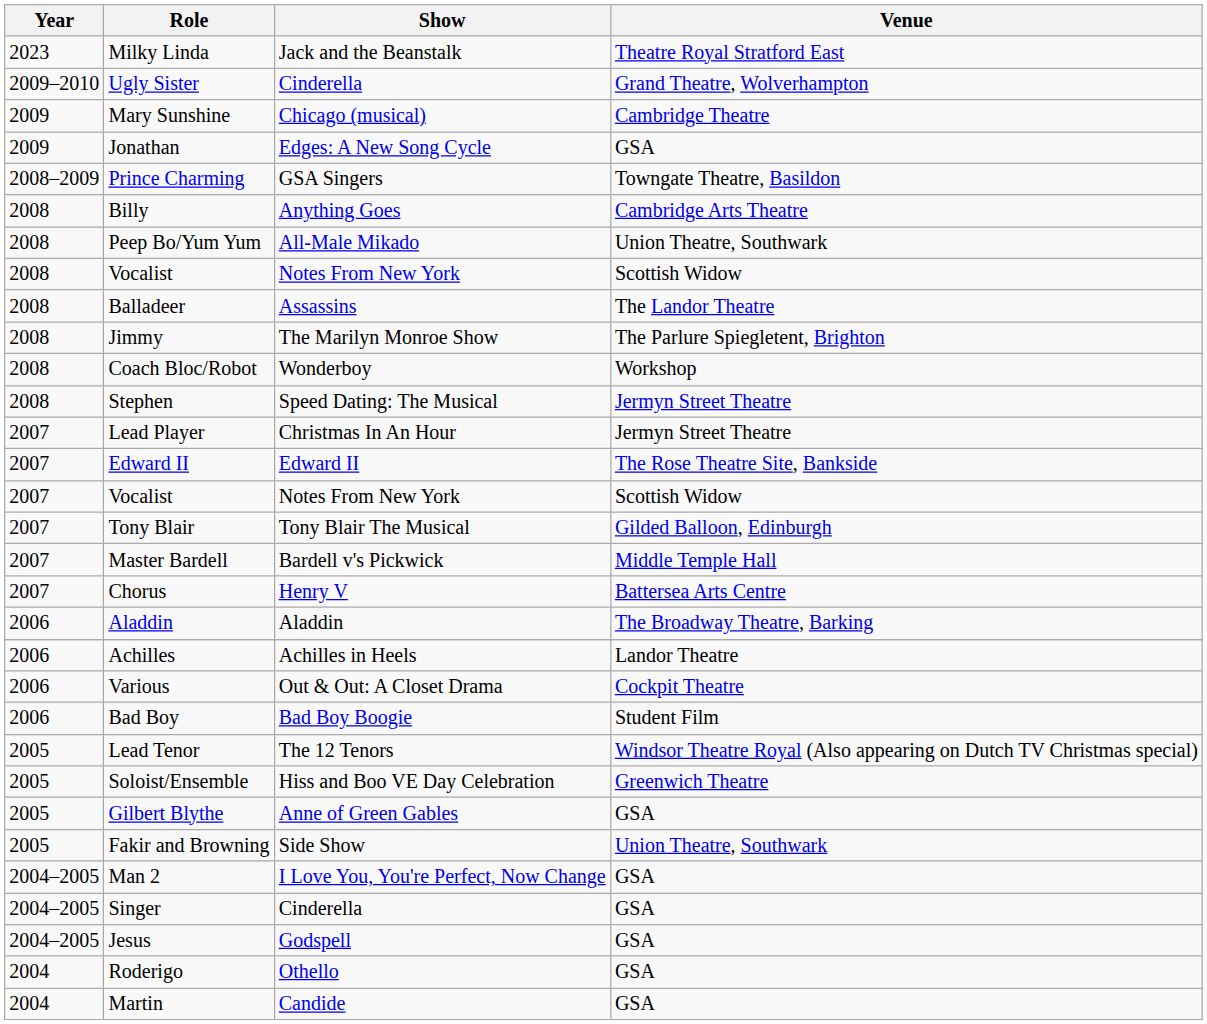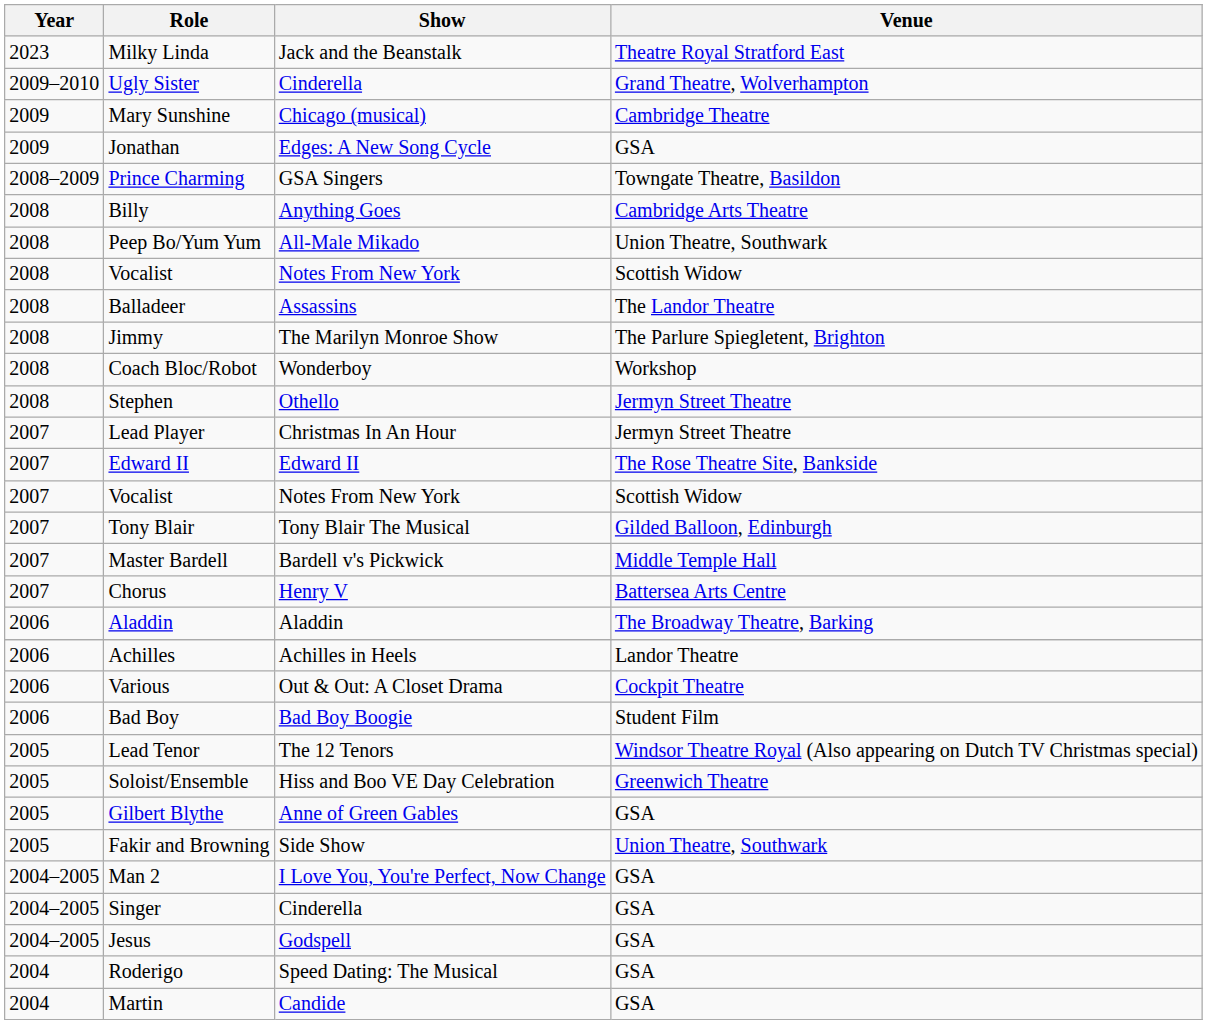 <table class="wikitable">
 <tr>
 <th>Year</th>
 <th>Role</th>
 <th>Show</th>
 <th>Venue</th>
 </tr>
 <tr>
 <td>2023</td>
 <td>Milky Linda</td>
 <td>Jack and the Beanstalk</td>
 <td><a href='#'>Theatre Royal Stratford East</a></td>
 </tr>
 <tr>
 <td>2009–2010</td>
 <td><a href='#'>Ugly Sister</a></td>
 <td><a href='#'>Cinderella</a></td>
 <td><a href='#'>Grand Theatre</a>, <a href='#'>Wolverhampton</a></td>
 </tr>
 <tr>
 <td>2009</td>
 <td>Mary Sunshine</td>
 <td><a href='#'>Chicago (musical)</a></td>
 <td><a href='#'>Cambridge Theatre</a></td>
 </tr>
 <tr>
 <td>2009</td>
 <td>Jonathan</td>
 <td><a href='#'>Edges: A New Song Cycle</a></td>
 <td>GSA</td>
 </tr>
 <tr>
 <td>2008–2009</td>
 <td><a href='#'>Prince Charming</a></td>
 <td>GSA Singers</td>
 <td>Towngate Theatre, <a href='#'>Basildon</a></td>
 </tr>
 <tr>
 <td>2008</td>
 <td>Billy</td>
 <td><a href='#'>Anything Goes</a></td>
 <td><a href='#'>Cambridge Arts Theatre</a></td>
 </tr>
 <tr>
 <td>2008</td>
 <td>Peep Bo/Yum Yum</td>
 <td><a href='#'>All-Male Mikado</a></td>
 <td>Union Theatre, Southwark</td>
 </tr>
 <tr>
 <td>2008</td>
 <td>Vocalist</td>
 <td><a href='#'>Notes From New York</a></td>
 <td>Scottish Widow</td>
 </tr>
 <tr>
 <td>2008</td>
 <td>Balladeer</td>
 <td><a href='#'>Assassins</a></td>
 <td>The <a href='#'>Landor Theatre</a></td>
 </tr>
 <tr>
 <td>2008</td>
 <td>Jimmy</td>
 <td>The Marilyn Monroe Show</td>
 <td>The Parlure Spiegletent, <a href='#'>Brighton</a></td>
 </tr>
 <tr>
 <td>2008</td>
 <td>Coach Bloc/Robot</td>
 <td>Wonderboy</td>
 <td>Workshop</td>
 </tr>
 <tr>
 <td>2008</td>
 <td>Stephen</td>
-<td>Speed Dating: The Musical</td>
+<td><a href='#'>Othello</a></td>
 <td><a href='#'>Jermyn Street Theatre</a></td>
 </tr>
 <tr>
 <td>2007</td>
 <td>Lead Player</td>
 <td>Christmas In An Hour</td>
 <td>Jermyn Street Theatre</td>
 </tr>
 <tr>
 <td>2007</td>
 <td><a href='#'>Edward II</a></td>
 <td><a href='#'>Edward II</a></td>
 <td><a href='#'>The Rose Theatre Site</a>, <a href='#'>Bankside</a></td>
 </tr>
 <tr>
 <td>2007</td>
 <td>Vocalist</td>
 <td>Notes From New York</td>
 <td>Scottish Widow</td>
 </tr>
 <tr>
 <td>2007</td>
 <td>Tony Blair</td>
 <td>Tony Blair The Musical</td>
 <td><a href='#'>Gilded Balloon</a>, <a href='#'>Edinburgh</a></td>
 </tr>
 <tr>
 <td>2007</td>
 <td>Master Bardell</td>
 <td>Bardell v's Pickwick</td>
 <td><a href='#'>Middle Temple Hall</a></td>
 </tr>
 <tr>
 <td>2007</td>
 <td>Chorus</td>
 <td><a href='#'>Henry V</a></td>
 <td><a href='#'>Battersea Arts Centre</a></td>
 </tr>
 <tr>
 <td>2006</td>
 <td><a href='#'>Aladdin</a></td>
 <td>Aladdin</td>
 <td><a href='#'>The Broadway Theatre</a>, <a href='#'>Barking</a></td>
 </tr>
 <tr>
 </tr>
 <tr>
 <td>2006</td>
 <td>Achilles</td>
 <td>Achilles in Heels</td>
 <td>Landor Theatre </td>
 </tr>
 <tr>
 <td>2006</td>
 <td>Various</td>
 <td>Out & Out: A Closet Drama</td>
 <td><a href='#'>Cockpit Theatre</a></td>
 </tr>
 <tr>
 <td>2006</td>
 <td>Bad Boy</td>
 <td><a href='#'>Bad Boy Boogie</a></td>
 <td>Student Film</td>
 </tr>
 <tr>
 <td>2005</td>
 <td>Lead Tenor</td>
 <td>The 12 Tenors</td>
 <td><a href='#'>Windsor Theatre Royal</a> (Also appearing on Dutch TV Christmas special)</td>
 </tr>
 <tr>
 <td>2005</td>
 <td>Soloist/Ensemble</td>
 <td>Hiss and Boo VE Day Celebration</td>
 <td><a href='#'>Greenwich Theatre</a></td>
 </tr>
 <tr>
 <td>2005</td>
 <td><a href='#'>Gilbert Blythe</a></td>
 <td><a href='#'>Anne of Green Gables</a></td>
 <td>GSA</td>
 </tr>
 <tr>
 <td>2005</td>
 <td>Fakir and Browning</td>
 <td>Side Show</td>
 <td><a href='#'>Union Theatre</a>, <a href='#'>Southwark</a></td>
 </tr>
 <tr>
 <td>2004–2005</td>
 <td>Man 2</td>
 <td><a href='#'>I Love You, You're Perfect, Now Change</a></td>
 <td>GSA</td>
 </tr>
 <tr>
 <td>2004–2005</td>
 <td>Singer</td>
 <td>Cinderella</td>
 <td>GSA</td>
 </tr>
 <tr>
 <td>2004–2005</td>
 <td>Jesus</td>
 <td><a href='#'>Godspell</a></td>
 <td>GSA</td>
 </tr>
 <tr>
 <td>2004</td>
 <td>Roderigo</td>
-<td><a href='#'>Othello</a></td>
+<td>Speed Dating: The Musical</td>
 <td>GSA</td>
 </tr>
 <tr>
 <td>2004</td>
 <td>Martin</td>
 <td><a href='#'>Candide</a></td>
 <td>GSA</td>
 </tr>
 </table>
